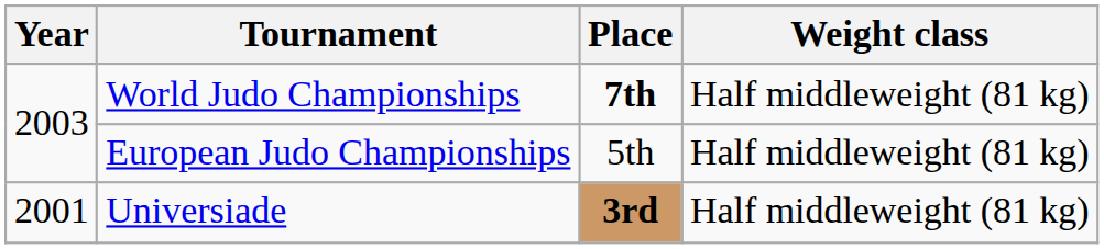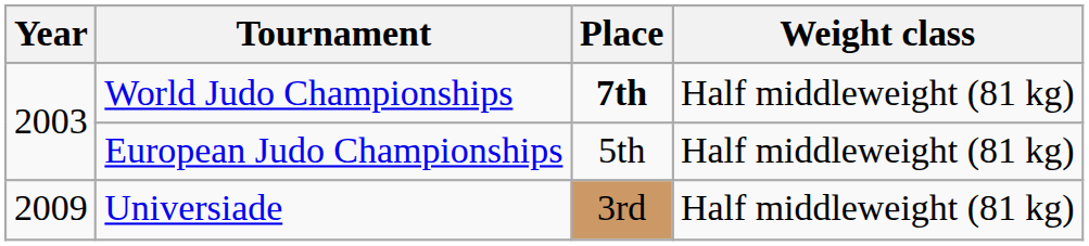 <table class=wikitable>
 <tr>
 <th>Year</th>
 <th>Tournament</th>
 <th>Place</th>
 <th>Weight class</th>
 </tr>
 <tr>
 <td rowspan=2>2003</td>
 <td><a href='#'>World Judo Championships</a></td>
 <td align="center"><strong>7th</strong></td>
 <td>Half middleweight (81 kg)</td>
 </tr>
 <tr>
 <td><a href='#'>European Judo Championships</a></td>
 <td align="center">5th</td>
 <td>Half middleweight (81 kg)</td>
 </tr>
 <tr>
-<td>2001</td>
+<td>2009</td>
 <td><a href='#'>Universiade</a></td>
-<td bgcolor="cc9966" align="center"><strong>3rd</strong></td>
+<td bgcolor="cc9966" align="center">3rd</td>
 <td>Half middleweight (81 kg)</td>
 </tr>
 </table>
